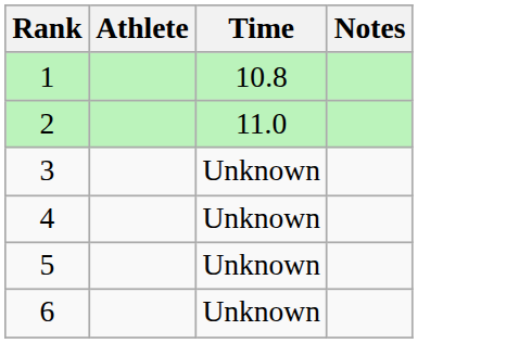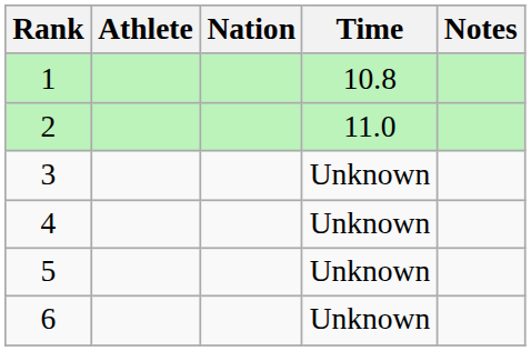 <table class="wikitable sortable">
 <tr>
 <th>Rank</th>
 <th>Athlete</th>
+<th>Nation</th>
 <th>Time</th>
 <th>Notes</th>
 </tr>
 <tr style="background:#bbf3bb;">
 <td align=center>1</td>
+<td></td>
 <td></td>
 <td align=center>10.8</td>
 <td align=center></td>
 </tr>
 <tr style="background:#bbf3bb;">
 <td align=center>2</td>
 <td></td>
+<td></td>
 <td align=center>11.0</td>
 <td align=center></td>
 </tr>
 <tr>
 <td align=center>3</td>
+<td></td>
 <td></td>
 <td align=center>Unknown</td>
 <td></td>
 </tr>
 <tr>
 <td align=center>4</td>
 <td></td>
+<td></td>
 <td align=center>Unknown</td>
 <td></td>
 </tr>
 <tr>
 <td align=center>5</td>
+<td></td>
 <td></td>
 <td align=center>Unknown</td>
 <td></td>
 </tr>
 <tr>
 <td align=center>6</td>
 <td></td>
+<td></td>
 <td align=center>Unknown</td>
 <td></td>
 </tr>
 </table>
